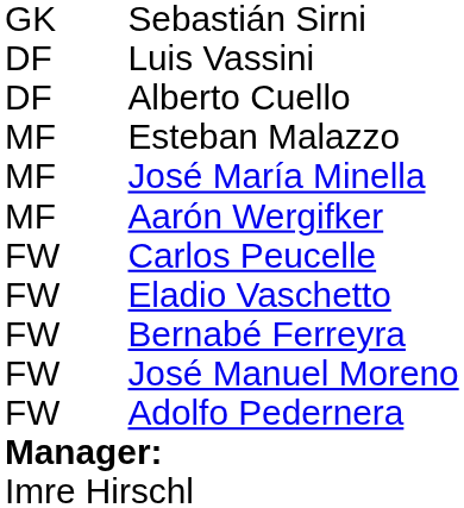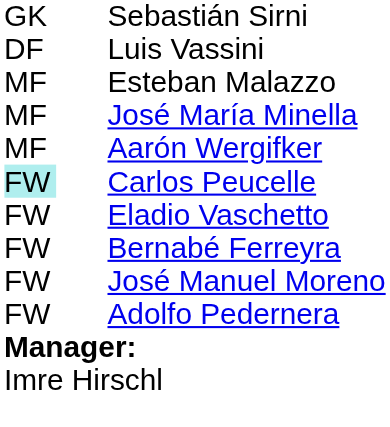 <table style="font-size:90%; margin:0.2em auto;" cellspacing="0" cellpadding="0">
 <tr>
 <th width="25"></th>
 <th width="25"></th>
 </tr>
 <tr>
 <td>GK</td>
 <td></td>
 <td> Sebastián Sirni</td>
 </tr>
 <tr>
 <td>DF</td>
 <td></td>
 <td> Luis Vassini</td>
-</tr>
-<tr>
-<td>DF</td>
-<td></td>
-<td> Alberto Cuello</td>
-<td></td>
 </tr>
 <tr>
 <td>MF</td>
 <td></td>
 <td> Esteban Malazzo</td>
 </tr>
 <tr>
 <td>MF</td>
 <td></td>
 <td> <a href='#'>José María Minella</a></td>
 </tr>
 <tr>
 <td>MF</td>
 <td></td>
 <td> <a href='#'>Aarón Wergifker</a></td>
 </tr>
 <tr>
-<td>FW</td>
+<td style="background: paleturquoise;">FW</td>
 <td></td>
 <td> <a href='#'>Carlos Peucelle</a></td>
 </tr>
 <tr>
 <td>FW</td>
 <td></td>
 <td> <a href='#'>Eladio Vaschetto</a></td>
 </tr>
 <tr>
 <td>FW</td>
 <td></td>
 <td> <a href='#'>Bernabé Ferreyra</a></td>
 </tr>
 <tr>
 <td>FW</td>
 <td></td>
 <td> <a href='#'>José Manuel Moreno</a></td>
 </tr>
 <tr>
 <td>FW</td>
 <td></td>
 <td> <a href='#'>Adolfo Pedernera</a></td>
 </tr>
 <tr>
 <td colspan=3><strong>Manager:</strong></td>
 </tr>
 <tr>
 <td colspan=4> Imre Hirschl</td>
 </tr>
 </table>
